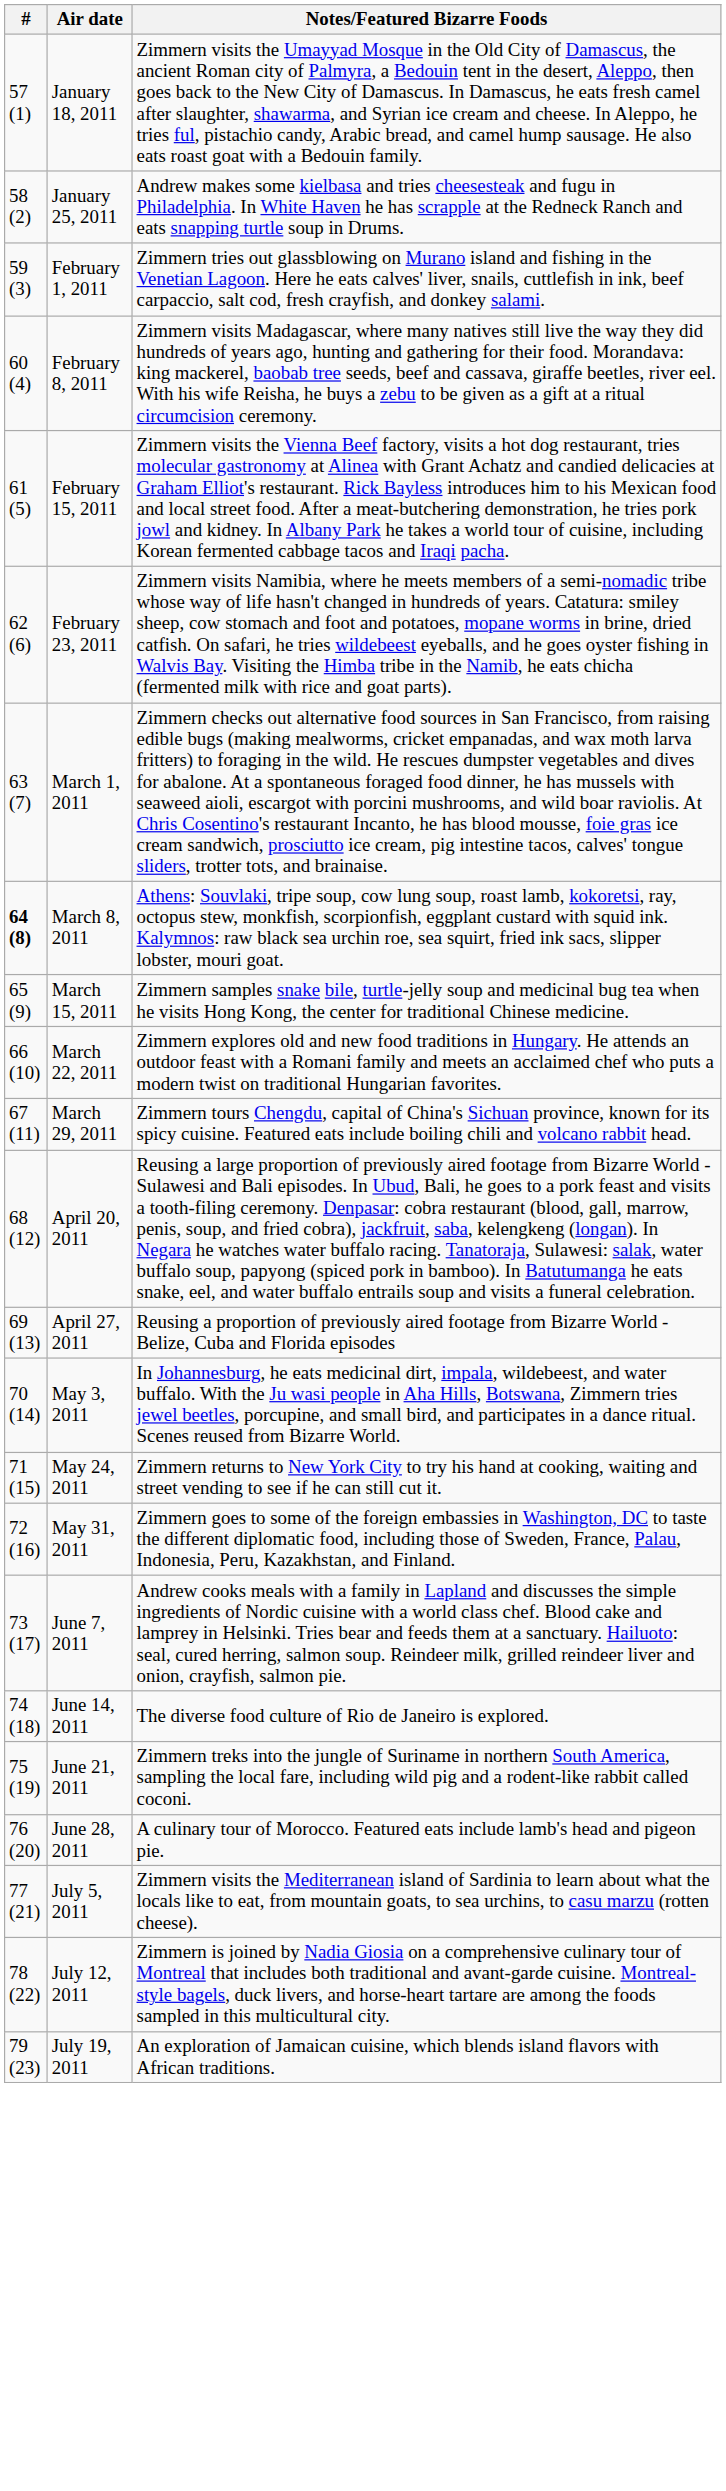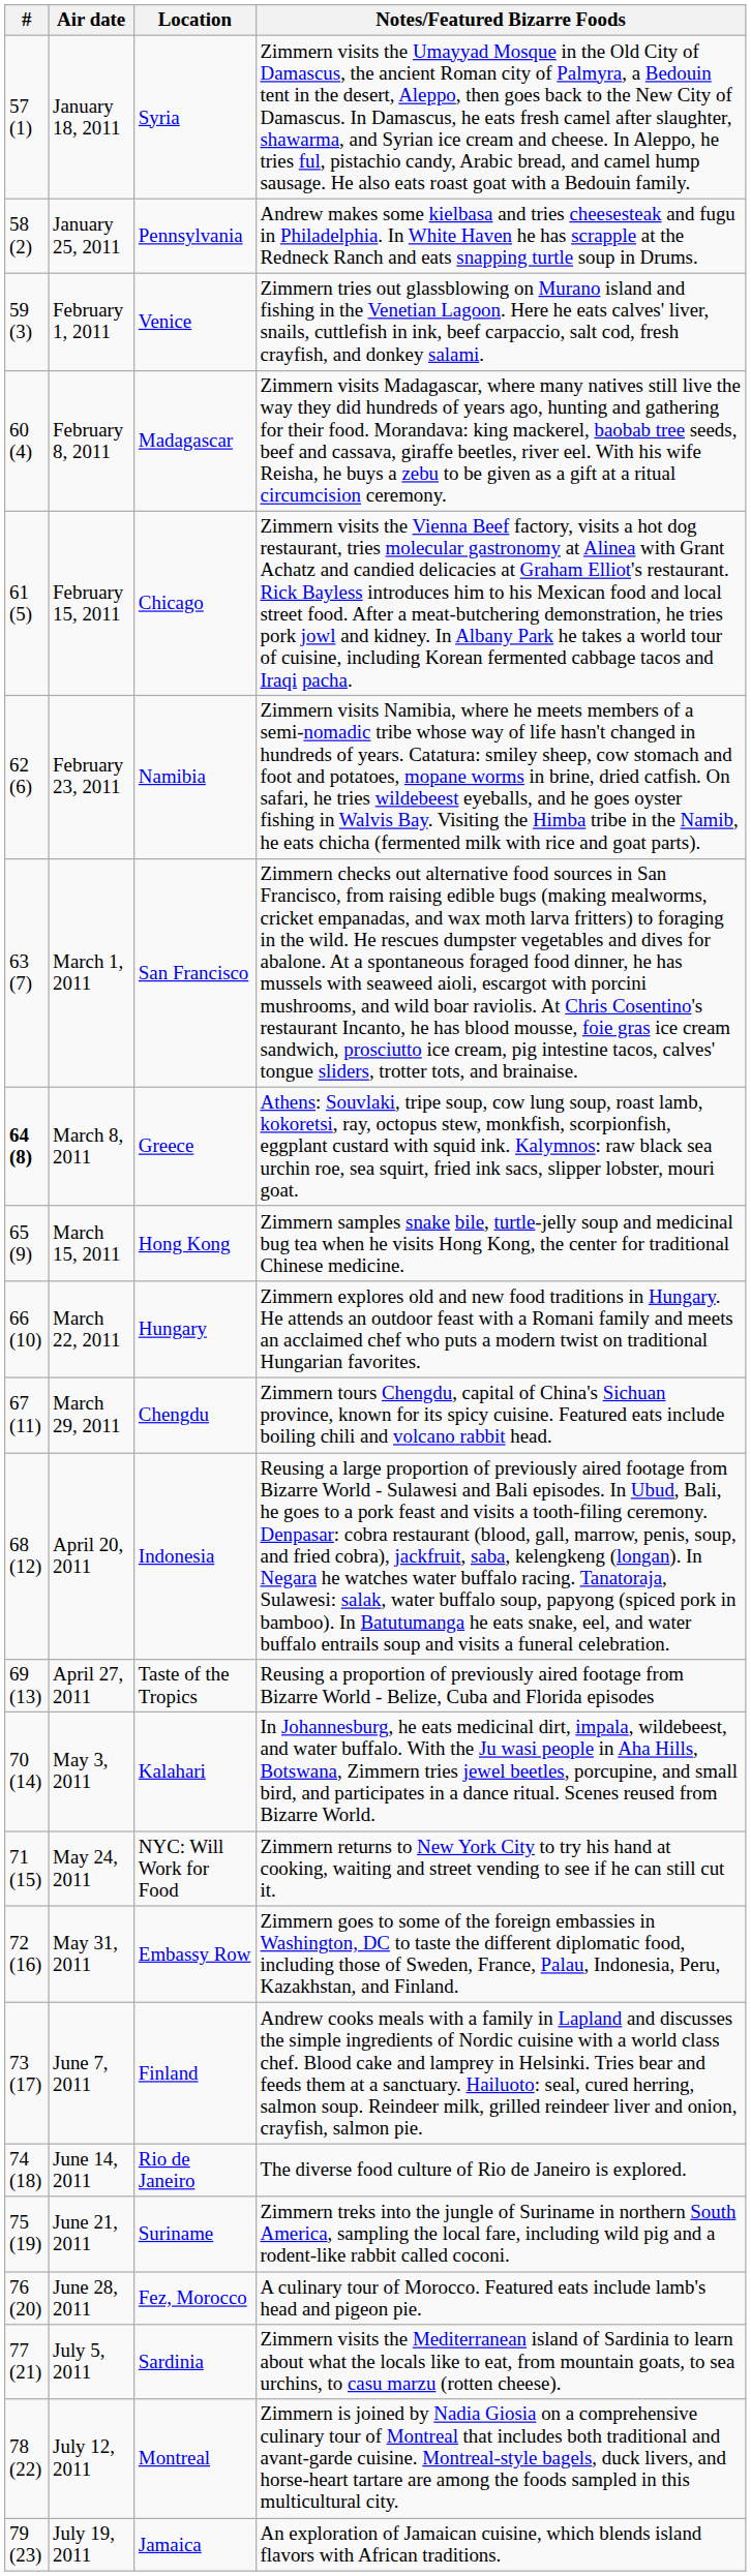 <table class="wikitable">
 <tr style="background:#EFEFEF">
 <th>#</th>
 <th>Air date</th>
+<th>Location</th>
 <th>Notes/Featured Bizarre Foods</th>
 </tr>
 <tr>
 <td>57 (1)</td>
 <td>January 18, 2011</td>
+<td><a href='#'>Syria</a></td>
 <td>Zimmern visits the <a href='#'>Umayyad Mosque</a> in the Old City of <a href='#'>Damascus</a>, the ancient Roman city of <a href='#'>Palmyra</a>, a <a href='#'>Bedouin</a> tent in the desert, <a href='#'>Aleppo</a>, then goes back to the New City of Damascus. In Damascus, he eats fresh camel after slaughter, <a href='#'>shawarma</a>, and Syrian ice cream and cheese. In Aleppo, he tries <a href='#'>ful</a>, pistachio candy, Arabic bread, and camel hump sausage. He also eats roast goat with a Bedouin family.</td>
 </tr>
 <tr>
 <td>58 (2)</td>
 <td>January 25, 2011</td>
+<td><a href='#'>Pennsylvania</a></td>
 <td>Andrew makes some <a href='#'>kielbasa</a> and tries <a href='#'>cheesesteak</a> and fugu in <a href='#'>Philadelphia</a>. In <a href='#'>White Haven</a> he has <a href='#'>scrapple</a> at the Redneck Ranch and eats <a href='#'>snapping turtle</a> soup in Drums.</td>
 </tr>
 <tr>
 <td>59 (3)</td>
 <td>February 1, 2011</td>
+<td><a href='#'>Venice</a></td>
 <td>Zimmern tries out glassblowing on <a href='#'>Murano</a> island and fishing in the <a href='#'>Venetian Lagoon</a>. Here he eats calves' liver, snails, cuttlefish in ink, beef carpaccio, salt cod, fresh crayfish, and donkey <a href='#'>salami</a>.</td>
 </tr>
 <tr>
 <td>60 (4)</td>
 <td>February 8, 2011</td>
+<td><a href='#'>Madagascar</a></td>
 <td>Zimmern visits Madagascar, where many natives still live the way they did hundreds of years ago, hunting and gathering for their food. Morandava: king mackerel, <a href='#'>baobab tree</a> seeds, beef and cassava, giraffe beetles, river eel. With his wife Reisha, he buys a <a href='#'>zebu</a> to be given as a gift at a ritual <a href='#'>circumcision</a> ceremony.</td>
 </tr>
 <tr>
 <td>61 (5)</td>
 <td>February 15, 2011</td>
+<td><a href='#'>Chicago</a></td>
 <td>Zimmern visits the <a href='#'>Vienna Beef</a> factory, visits a hot dog restaurant, tries <a href='#'>molecular gastronomy</a> at <a href='#'>Alinea</a> with Grant Achatz and candied delicacies at <a href='#'>Graham Elliot</a>'s restaurant. <a href='#'>Rick Bayless</a> introduces him to his Mexican food and local street food. After a meat-butchering demonstration, he tries pork <a href='#'>jowl</a> and kidney. In <a href='#'>Albany Park</a> he takes a world tour of cuisine, including Korean fermented cabbage tacos and <a href='#'>Iraqi</a> <a href='#'>pacha</a>.</td>
 </tr>
 <tr>
 <td>62 (6)</td>
 <td>February 23, 2011</td>
+<td><a href='#'>Namibia</a></td>
 <td>Zimmern visits Namibia, where he meets members of a semi-<a href='#'>nomadic</a> tribe whose way of life hasn't changed in hundreds of years. Catatura: smiley sheep, cow stomach and foot and potatoes, <a href='#'>mopane worms</a> in brine, dried catfish. On safari, he tries <a href='#'>wildebeest</a> eyeballs, and he goes oyster fishing in <a href='#'>Walvis Bay</a>. Visiting the <a href='#'>Himba</a> tribe in the <a href='#'>Namib</a>, he eats chicha (fermented milk with rice and goat parts).</td>
 </tr>
 <tr>
 <td>63 (7)</td>
 <td>March 1, 2011</td>
+<td><a href='#'>San Francisco</a></td>
 <td>Zimmern checks out alternative food sources in San Francisco, from raising edible bugs (making mealworms, cricket empanadas, and wax moth larva fritters) to foraging in the wild. He rescues dumpster vegetables and dives for abalone. At a spontaneous foraged food dinner, he has mussels with seaweed aioli, escargot with porcini mushrooms, and wild boar raviolis. At <a href='#'>Chris Cosentino</a>'s restaurant Incanto, he has blood mousse, <a href='#'>foie gras</a> ice cream sandwich, <a href='#'>prosciutto</a> ice cream, pig intestine tacos, calves' tongue <a href='#'>sliders</a>, trotter tots, and brainaise.</td>
 </tr>
 <tr>
 <td><strong>64 (8)</strong></td>
 <td>March 8, 2011</td>
+<td><a href='#'>Greece</a></td>
 <td><a href='#'>Athens</a>: <a href='#'>Souvlaki</a>, tripe soup, cow lung soup, roast lamb, <a href='#'>kokoretsi</a>, ray, octopus stew, monkfish, scorpionfish, eggplant custard with squid ink. <a href='#'>Kalymnos</a>: raw black sea urchin roe, sea squirt, fried ink sacs, slipper lobster, mouri goat.</td>
 </tr>
 <tr>
 <td>65 (9)</td>
 <td>March 15, 2011</td>
+<td><a href='#'>Hong Kong</a></td>
 <td>Zimmern samples <a href='#'>snake</a> <a href='#'>bile</a>, <a href='#'>turtle</a>-jelly soup and medicinal bug tea when he visits Hong Kong, the center for traditional Chinese medicine.</td>
 </tr>
 <tr>
 <td>66 (10)</td>
 <td>March 22, 2011</td>
+<td><a href='#'>Hungary</a></td>
 <td>Zimmern explores old and new food traditions in <a href='#'>Hungary</a>. He attends an outdoor feast with a Romani family and meets an acclaimed chef who puts a modern twist on traditional Hungarian favorites.</td>
 </tr>
 <tr>
 <td>67 (11)</td>
 <td>March 29, 2011</td>
+<td><a href='#'>Chengdu</a></td>
 <td>Zimmern tours <a href='#'>Chengdu</a>, capital of China's <a href='#'>Sichuan</a> province, known for its spicy cuisine. Featured eats include boiling chili and <a href='#'>volcano rabbit</a> head.</td>
 </tr>
 <tr>
 <td>68 (12)</td>
 <td>April 20, 2011</td>
+<td><a href='#'>Indonesia</a></td>
 <td>Reusing a large proportion of previously aired footage from Bizarre World - Sulawesi and Bali episodes. In <a href='#'>Ubud</a>, Bali, he goes to a pork feast and visits a tooth-filing ceremony. <a href='#'>Denpasar</a>: cobra restaurant (blood, gall, marrow, penis, soup, and fried cobra), <a href='#'>jackfruit</a>, <a href='#'>saba</a>, kelengkeng (<a href='#'>longan</a>). In <a href='#'>Negara</a> he watches water buffalo racing. <a href='#'>Tanatoraja</a>, Sulawesi: <a href='#'>salak</a>, water buffalo soup, papyong (spiced pork in bamboo). In <a href='#'>Batutumanga</a> he eats snake, eel, and water buffalo entrails soup and visits a funeral celebration.</td>
 </tr>
 <tr>
 <td>69 (13)</td>
 <td>April 27, 2011</td>
+<td>Taste of the Tropics</td>
 <td>Reusing a proportion of previously aired footage from Bizarre World - Belize, Cuba and Florida episodes</td>
 </tr>
 <tr>
 <td>70 (14)</td>
 <td>May 3, 2011</td>
+<td><a href='#'>Kalahari</a></td>
 <td>In <a href='#'>Johannesburg</a>, he eats medicinal dirt, <a href='#'>impala</a>, wildebeest, and water buffalo. With the <a href='#'>Ju wasi people</a> in <a href='#'>Aha Hills</a>, <a href='#'>Botswana</a>, Zimmern tries <a href='#'>jewel beetles</a>, porcupine, and small bird, and participates in a dance ritual. Scenes reused from Bizarre World.</td>
 </tr>
 <tr>
 <td>71 (15)</td>
 <td>May 24, 2011</td>
+<td>NYC: Will Work for Food</td>
 <td>Zimmern returns to <a href='#'>New York City</a> to try his hand at cooking, waiting and street vending to see if he can still cut it.</td>
 </tr>
 <tr>
 <td>72 (16)</td>
 <td>May 31, 2011</td>
+<td><a href='#'>Embassy Row</a></td>
 <td>Zimmern goes to some of the foreign embassies in <a href='#'>Washington, DC</a> to taste the different diplomatic food, including those of Sweden, France, <a href='#'>Palau</a>, Indonesia, Peru, Kazakhstan, and Finland.</td>
 </tr>
 <tr>
 <td>73 (17)</td>
 <td>June 7, 2011</td>
+<td><a href='#'>Finland</a></td>
 <td>Andrew cooks meals with a family in <a href='#'>Lapland</a> and discusses the simple ingredients of Nordic cuisine with a world class chef. Blood cake and lamprey in Helsinki. Tries bear and feeds them at a sanctuary. <a href='#'>Hailuoto</a>: seal, cured herring, salmon soup. Reindeer milk, grilled reindeer liver and onion, crayfish, salmon pie.</td>
 </tr>
 <tr>
 <td>74 (18)</td>
 <td>June 14, 2011</td>
+<td><a href='#'>Rio de Janeiro</a></td>
 <td>The diverse food culture of Rio de Janeiro is explored.</td>
 </tr>
 <tr>
 <td>75 (19)</td>
 <td>June 21, 2011</td>
+<td><a href='#'>Suriname</a></td>
 <td>Zimmern treks into the jungle of Suriname in northern <a href='#'>South America</a>, sampling the local fare, including wild pig and a rodent-like rabbit called coconi.</td>
 </tr>
 <tr>
 <td>76 (20)</td>
 <td>June 28, 2011</td>
+<td><a href='#'>Fez, Morocco</a></td>
 <td>A culinary tour of Morocco. Featured eats include lamb's head and pigeon pie.</td>
 </tr>
 <tr>
 <td>77 (21)</td>
 <td>July 5, 2011</td>
+<td><a href='#'>Sardinia</a></td>
 <td>Zimmern visits the <a href='#'>Mediterranean</a> island of Sardinia to learn about what the locals like to eat, from mountain goats, to sea urchins, to <a href='#'>casu marzu</a> (rotten cheese).</td>
 </tr>
 <tr>
 <td>78 (22)</td>
 <td>July 12, 2011</td>
+<td><a href='#'>Montreal</a></td>
 <td>Zimmern is joined by <a href='#'>Nadia Giosia</a> on a comprehensive culinary tour of <a href='#'>Montreal</a> that includes both traditional and avant-garde cuisine. <a href='#'>Montreal-style bagels</a>, duck livers, and horse-heart tartare are among the foods sampled in this multicultural city.</td>
 </tr>
 <tr>
 <td>79 (23)</td>
 <td>July 19, 2011</td>
+<td><a href='#'>Jamaica</a></td>
 <td>An exploration of Jamaican cuisine, which blends island flavors with African traditions.</td>
 </tr>
 </table>
